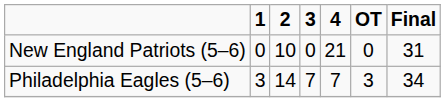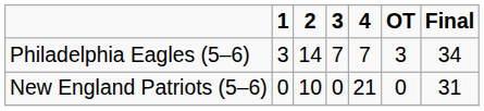 <table class="wikitable" 80%>
 <tr align="center">
 <td></td>
 <td><strong>1</strong></td>
 <td><strong>2</strong></td>
 <td><strong>3</strong></td>
 <td><strong>4</strong></td>
 <td><strong>OT</strong></td>
 <td><strong>Final</strong></td>
 </tr>
 <tr align="center" bgcolor="">
+<td – align="left">Philadelphia Eagles (5–6)</td>
+<td>3</td>
+<td>14</td>
+<td>7</td>
+<td>7</td>
+<td>3</td>
+<td>34</td>
+</tr>
+<tr align="center" bgcolor="">
 <td – align="left">New England Patriots (5–6)</td>
 <td>0</td>
 <td>10</td>
 <td>0</td>
 <td>21</td>
 <td>0</td>
 <td>31</td>
 </tr>
 <tr align="center" bgcolor="">
-<td – align="left">Philadelphia Eagles (5–6)</td>
-<td>3</td>
-<td>14</td>
-<td>7</td>
-<td>7</td>
-<td>3</td>
-<td>34</td>
-</tr>
-<tr align="center" bgcolor="">
 </tr>
 </table>
